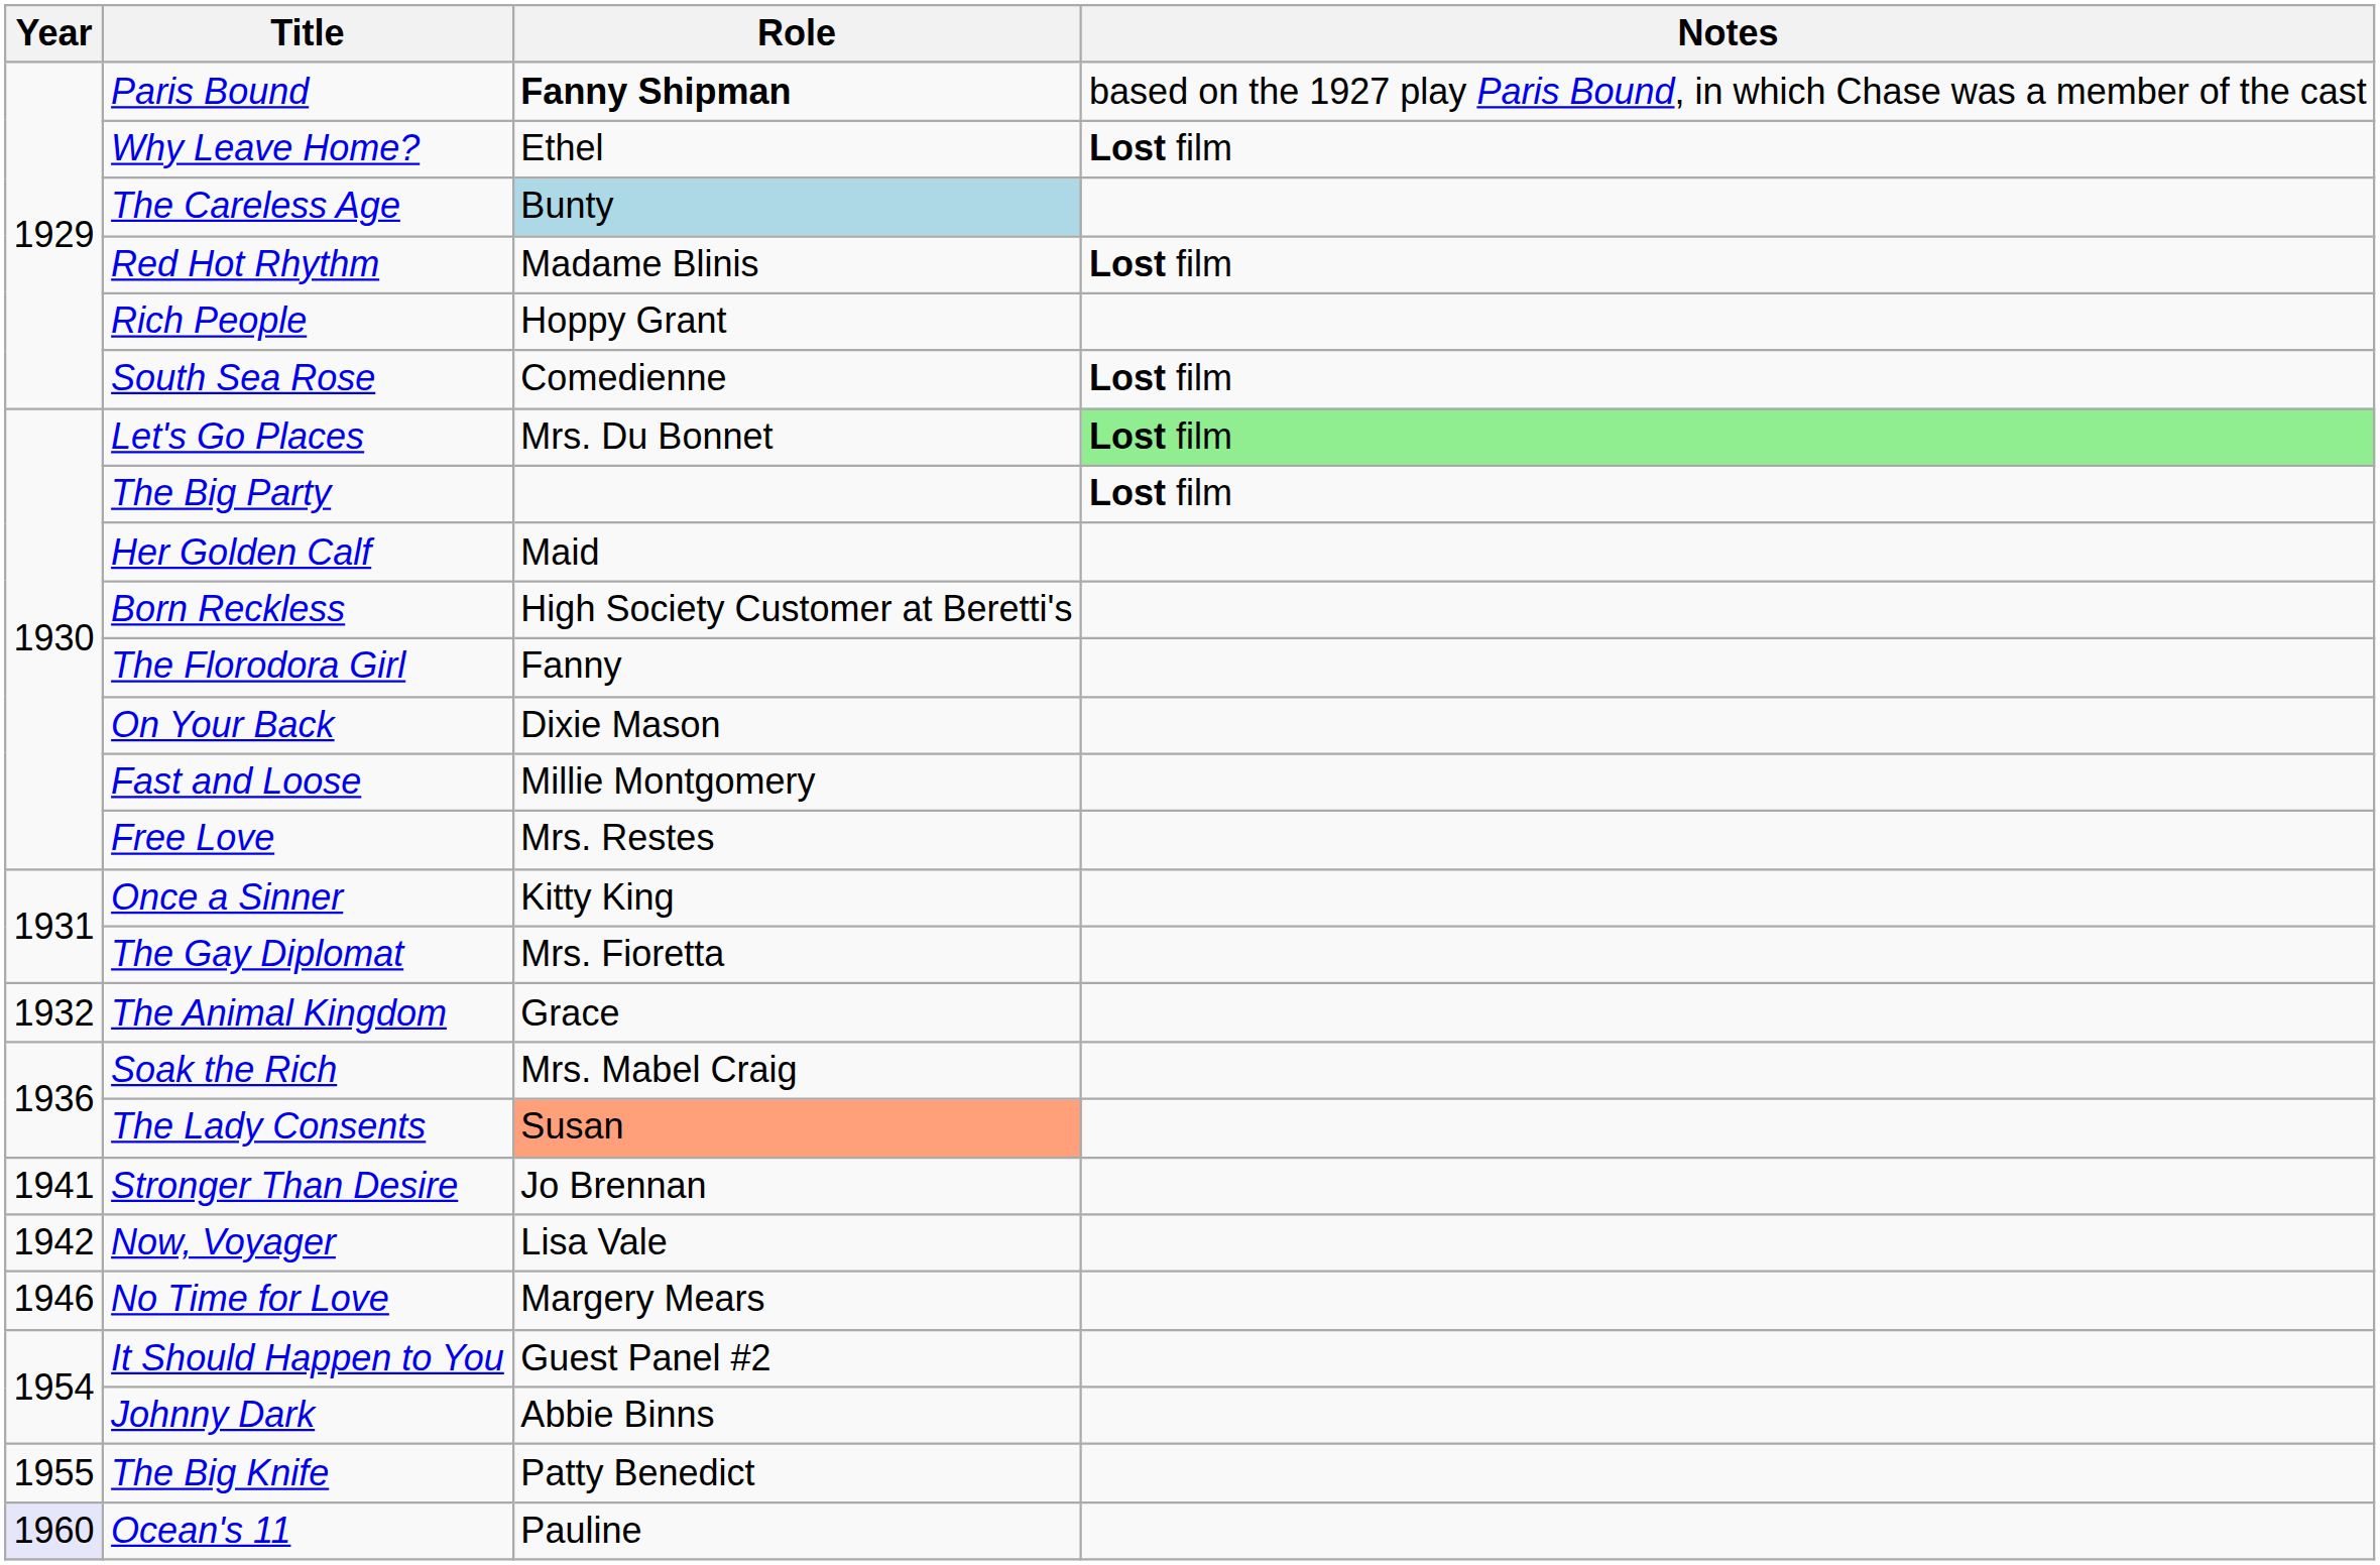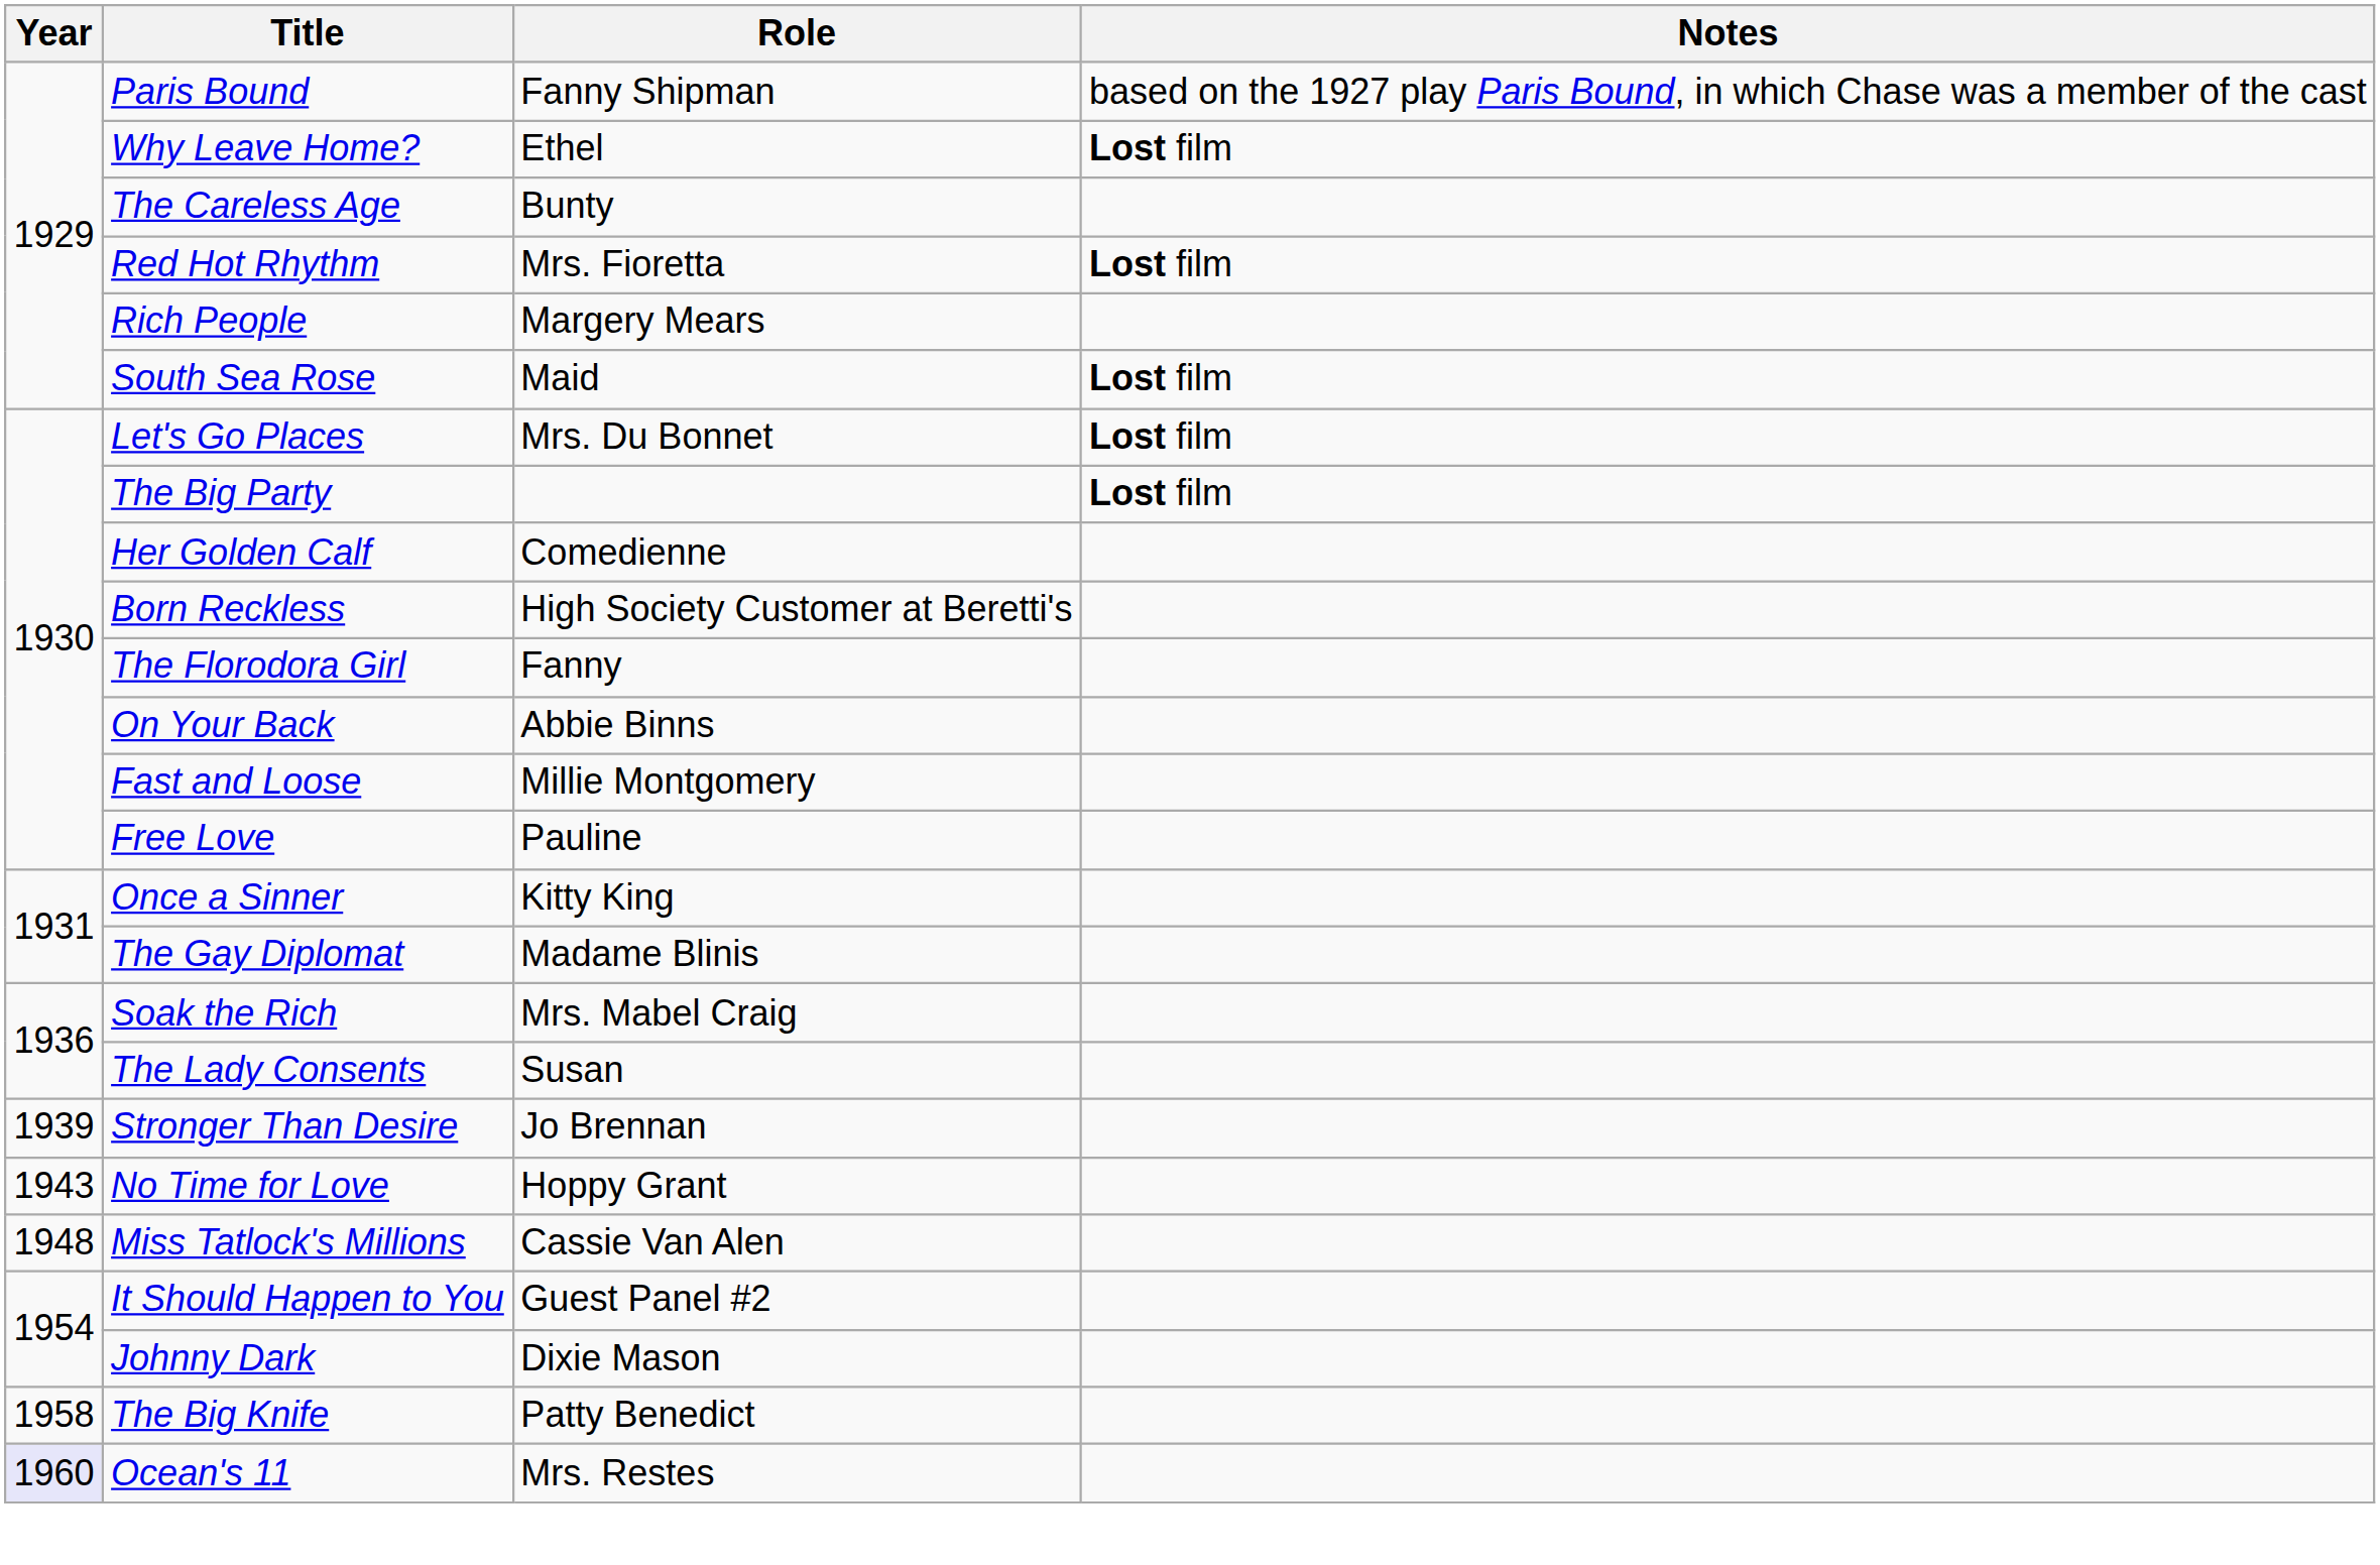 <table class="wikitable">
 <tr>
 <th>Year</th>
 <th>Title</th>
 <th>Role</th>
 <th>Notes</th>
 </tr>
 <tr>
 <td rowspan=6>1929</td>
 <td><em><a href='#'>Paris Bound</a></em></td>
-<td><strong>Fanny Shipman</strong></td>
+<td>Fanny Shipman</td>
 <td>based on the 1927 play <em><a href='#'>Paris Bound</a></em>, in which Chase was a member of the cast</td>
 </tr>
 <tr>
 <td><em><a href='#'>Why Leave Home?</a></em></td>
 <td>Ethel</td>
 <td><strong>Lost</strong> film</td>
 </tr>
 <tr>
 <td><em><a href='#'>The Careless Age</a></em></td>
-<td style="background: lightblue;">Bunty</td>
+<td>Bunty</td>
 <td></td>
 </tr>
 <tr>
 <td><em><a href='#'>Red Hot Rhythm</a></em></td>
-<td>Madame Blinis</td>
+<td>Mrs. Fioretta</td>
 <td><strong>Lost</strong> film</td>
 </tr>
 <tr>
 <td><em><a href='#'>Rich People</a></em></td>
-<td>Hoppy Grant</td>
+<td>Margery Mears</td>
 <td></td>
 </tr>
 <tr>
 <td><em><a href='#'>South Sea Rose</a></em></td>
-<td>Comedienne</td>
+<td>Maid</td>
 <td><strong>Lost</strong> film</td>
 </tr>
 <tr>
 <td rowspan=8>1930</td>
 <td><em><a href='#'>Let's Go Places</a></em></td>
 <td>Mrs. Du Bonnet</td>
-<td style="background: lightgreen;"><strong>Lost</strong> film</td>
+<td><strong>Lost</strong> film</td>
 </tr>
 <tr>
 <td><em><a href='#'>The Big Party</a></em></td>
 <td></td>
 <td><strong>Lost</strong> film</td>
 </tr>
 <tr>
 <td><em><a href='#'>Her Golden Calf</a></em></td>
-<td>Maid</td>
+<td>Comedienne</td>
 <td></td>
 </tr>
 <tr>
 <td><em><a href='#'>Born Reckless</a></em></td>
 <td>High Society Customer at Beretti's</td>
 <td></td>
 </tr>
 <tr>
 <td><em><a href='#'>The Florodora Girl</a></em></td>
 <td>Fanny</td>
 <td></td>
 </tr>
 <tr>
 <td><em><a href='#'>On Your Back</a></em></td>
-<td>Dixie Mason</td>
+<td>Abbie Binns</td>
 <td></td>
 </tr>
 <tr>
 <td><em><a href='#'>Fast and Loose</a></em></td>
 <td>Millie Montgomery</td>
 <td></td>
 </tr>
 <tr>
 <td><em><a href='#'>Free Love</a></em></td>
-<td>Mrs. Restes</td>
+<td>Pauline</td>
 <td></td>
 </tr>
 <tr>
 <td rowspan=2>1931</td>
 <td><em><a href='#'>Once a Sinner</a></em></td>
 <td>Kitty King</td>
 <td></td>
 </tr>
 <tr>
 <td><em><a href='#'>The Gay Diplomat</a></em></td>
-<td>Mrs. Fioretta</td>
-<td></td>
-</tr>
-<tr>
-<td>1932</td>
-<td><em><a href='#'>The Animal Kingdom</a></em></td>
-<td>Grace</td>
+<td>Madame Blinis</td>
 <td></td>
 </tr>
 <tr>
 <td rowspan=2>1936</td>
 <td><em><a href='#'>Soak the Rich</a></em></td>
 <td>Mrs. Mabel Craig</td>
 <td></td>
 </tr>
 <tr>
 <td><em><a href='#'>The Lady Consents</a></em></td>
-<td style="background: lightsalmon;">Susan</td>
+<td>Susan</td>
 <td></td>
 </tr>
 <tr>
-<td>1941</td>
+<td>1939</td>
 <td><em><a href='#'>Stronger Than Desire</a></em></td>
 <td>Jo Brennan</td>
 <td></td>
 </tr>
 <tr>
-<td>1942</td>
-<td><em><a href='#'>Now, Voyager</a></em></td>
-<td>Lisa Vale</td>
+<td>1943</td>
+<td><em><a href='#'>No Time for Love</a></em></td>
+<td>Hoppy Grant</td>
 <td></td>
 </tr>
 <tr>
-<td>1946</td>
-<td><em><a href='#'>No Time for Love</a></em></td>
-<td>Margery Mears</td>
+<td>1948</td>
+<td><em><a href='#'>Miss Tatlock's Millions</a></em></td>
+<td>Cassie Van Alen</td>
 <td></td>
 </tr>
 <tr>
 <td rowspan=2>1954</td>
 <td><em><a href='#'>It Should Happen to You</a></em></td>
 <td>Guest Panel #2</td>
 <td></td>
 </tr>
 <tr>
 <td><em><a href='#'>Johnny Dark</a></em></td>
-<td>Abbie Binns</td>
+<td>Dixie Mason</td>
 <td></td>
 </tr>
 <tr>
-<td>1955</td>
+<td>1958</td>
 <td><em><a href='#'>The Big Knife</a></em></td>
 <td>Patty Benedict</td>
 <td></td>
 </tr>
 <tr>
 <td style="background: lavender;">1960</td>
 <td><em><a href='#'>Ocean's 11</a></em></td>
-<td>Pauline</td>
+<td>Mrs. Restes</td>
 <td></td>
 </tr>
 </table>
